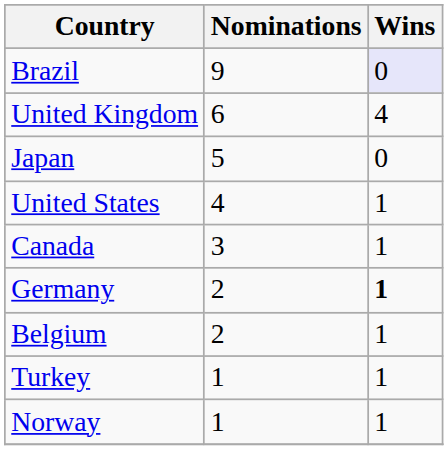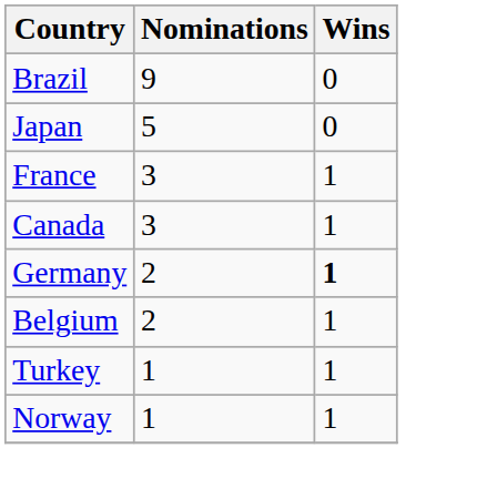 <table class="wikitable">
 <tr>
 <th>Country</th>
 <th>Nominations</th>
 <th>Wins</th>
 </tr>
 <tr>
 <td><a href='#'>Brazil</a></td>
 <td>9</td>
-<td style="background: lavender;">0</td>
-</tr>
-<tr>
-<td><a href='#'>United Kingdom</a></td>
-<td>6</td>
-<td>4</td>
+<td>0</td>
 </tr>
 <tr>
 <td><a href='#'>Japan</a></td>
 <td>5</td>
 <td>0</td>
 </tr>
 <tr>
-<td><a href='#'>United States</a></td>
-<td>4</td>
+<td><a href='#'>France</a></td>
+<td>3</td>
 <td>1</td>
 </tr>
 <tr>
 <td><a href='#'>Canada</a></td>
 <td>3</td>
 <td>1</td>
 </tr>
 <tr>
 <td><a href='#'>Germany</a></td>
 <td>2</td>
 <td><strong>1</strong></td>
 </tr>
 <tr>
 <td><a href='#'>Belgium</a></td>
 <td>2</td>
 <td>1</td>
 </tr>
 <tr>
 <td><a href='#'>Turkey</a></td>
 <td>1</td>
 <td>1</td>
 </tr>
 <tr>
 <td><a href='#'>Norway</a></td>
 <td>1</td>
 <td>1</td>
 </tr>
 <tr>
 </tr>
 </table>
